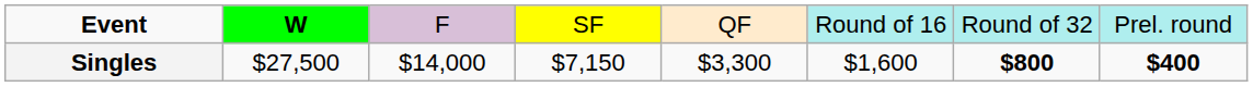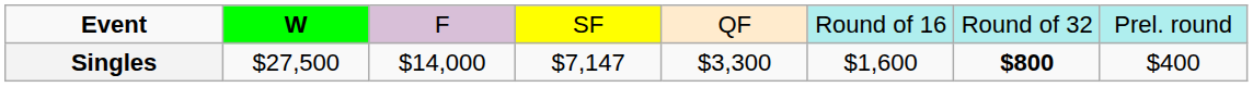 <table class=wikitable style=font-size:95%;text-align:center>
 <tr>
 <td style="width:130px"><strong>Event</strong></td>
 <td style="width:85px; background:lime"><strong>W</strong></td>
 <td style="width:85px; background:thistle">F</td>
 <td style="width:85px; background:#ffff00">SF</td>
 <td style="width:85px; background:#ffebcd">QF</td>
 <td style="width:85px; background:#afeeee">Round of 16</td>
 <td style="width:85px; background:#afeeee">Round of 32</td>
 <td style="width:85px; background:#afeeee">Prel. round</td>
 </tr>
 <tr>
 <th style=background:#f3f3f3>Singles </th>
 <td>$27,500</td>
 <td>$14,000</td>
-<td>$7,150</td>
+<td>$7,147</td>
 <td>$3,300</td>
 <td>$1,600</td>
 <td><strong>$800</strong></td>
-<td><strong>$400</strong></td>
+<td>$400</td>
 </tr>
 </table>
